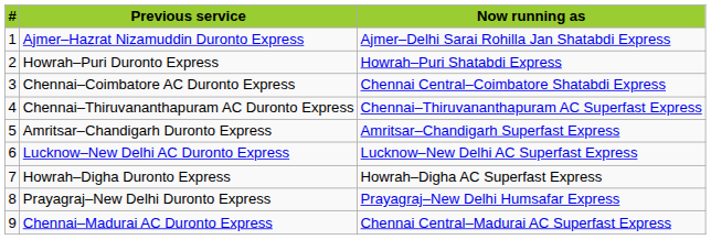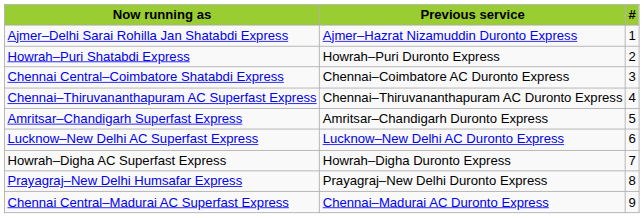 <table class="wikitable sortable">
 <tr>
+<th style="background-color: #9ACD32">Now running as</th>
+<th style="background-color: #9ACD32">Previous service</th>
 <th style="background-color: #9ACD32">#</th>
-<th style="background-color: #9ACD32">Previous service</th>
-<th style="background-color: #9ACD32">Now running as</th>
 </tr>
 <tr>
+<td><a href='#'>Ajmer–Delhi Sarai Rohilla Jan Shatabdi Express</a></td>
+<td><a href='#'>Ajmer–Hazrat Nizamuddin Duronto Express</a></td>
 <td>1</td>
-<td><a href='#'>Ajmer–Hazrat Nizamuddin Duronto Express</a></td>
-<td><a href='#'>Ajmer–Delhi Sarai Rohilla Jan Shatabdi Express</a></td>
 </tr>
 <tr>
+<td><a href='#'>Howrah–Puri Shatabdi Express</a></td>
+<td>Howrah–Puri Duronto Express</td>
 <td>2</td>
-<td>Howrah–Puri Duronto Express</td>
-<td><a href='#'>Howrah–Puri Shatabdi Express</a></td>
 </tr>
 <tr>
+<td><a href='#'>Chennai Central–Coimbatore Shatabdi Express</a></td>
+<td>Chennai–Coimbatore AC Duronto Express</td>
 <td>3</td>
-<td>Chennai–Coimbatore AC Duronto Express</td>
-<td><a href='#'>Chennai Central–Coimbatore Shatabdi Express</a></td>
 </tr>
 <tr>
+<td><a href='#'>Chennai–Thiruvananthapuram AC Superfast Express</a></td>
+<td>Chennai–Thiruvananthapuram AC Duronto Express</td>
 <td>4</td>
-<td>Chennai–Thiruvananthapuram AC Duronto Express</td>
-<td><a href='#'>Chennai–Thiruvananthapuram AC Superfast Express</a></td>
 </tr>
 <tr>
+<td><a href='#'>Amritsar–Chandigarh Superfast Express</a></td>
+<td>Amritsar–Chandigarh Duronto Express</td>
 <td>5</td>
-<td>Amritsar–Chandigarh Duronto Express</td>
-<td><a href='#'>Amritsar–Chandigarh Superfast Express</a></td>
 </tr>
 <tr>
+<td><a href='#'>Lucknow–New Delhi AC Superfast Express</a></td>
+<td><a href='#'>Lucknow–New Delhi AC Duronto Express</a></td>
 <td>6</td>
-<td><a href='#'>Lucknow–New Delhi AC Duronto Express</a></td>
-<td><a href='#'>Lucknow–New Delhi AC Superfast Express</a></td>
 </tr>
 <tr>
+<td>Howrah–Digha AC Superfast Express</td>
+<td>Howrah–Digha Duronto Express</td>
 <td>7</td>
-<td>Howrah–Digha Duronto Express</td>
-<td>Howrah–Digha AC Superfast Express</td>
 </tr>
 <tr>
+<td><a href='#'>Prayagraj–New Delhi Humsafar Express</a></td>
+<td>Prayagraj–New Delhi Duronto Express</td>
 <td>8</td>
-<td>Prayagraj–New Delhi Duronto Express</td>
-<td><a href='#'>Prayagraj–New Delhi Humsafar Express</a></td>
 </tr>
 <tr>
+<td><a href='#'>Chennai Central–Madurai AC Superfast Express</a></td>
+<td><a href='#'>Chennai–Madurai AC Duronto Express</a></td>
 <td>9</td>
-<td><a href='#'>Chennai–Madurai AC Duronto Express</a></td>
-<td><a href='#'>Chennai Central–Madurai AC Superfast Express</a></td>
 </tr>
 </table>
